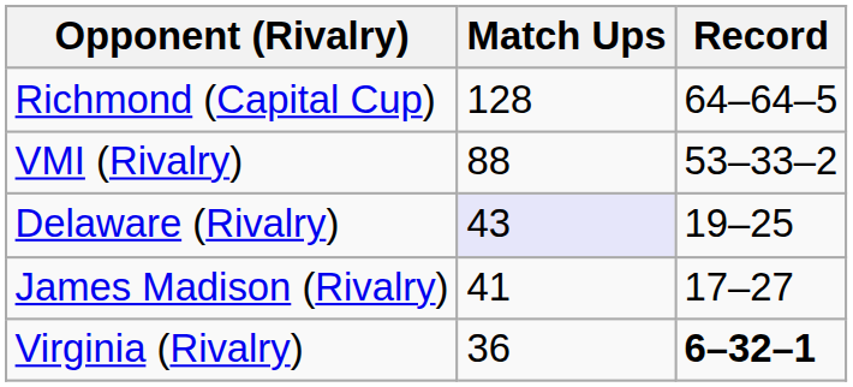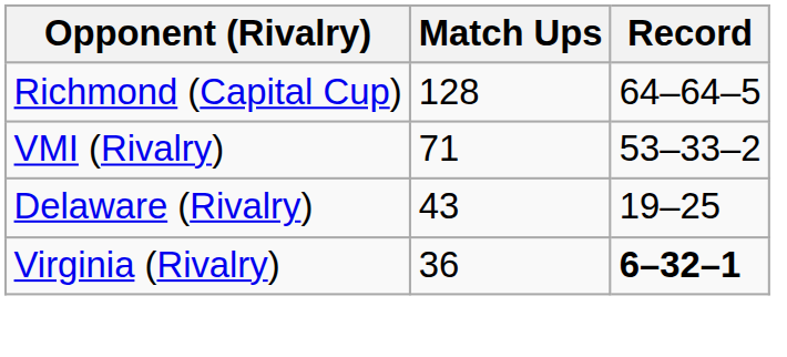 <table class="wikitable">
 <tr>
 <th>Opponent (Rivalry)</th>
 <th>Match Ups</th>
 <th>Record</th>
 </tr>
 <tr>
 <td><a href='#'>Richmond</a> (<a href='#'>Capital Cup</a>)</td>
 <td>128</td>
 <td>64–64–5</td>
 </tr>
 <tr>
 <td><a href='#'>VMI</a> (<a href='#'>Rivalry</a>)</td>
-<td>88</td>
+<td>71</td>
 <td>53–33–2</td>
 </tr>
 <tr>
 <td><a href='#'>Delaware</a> (<a href='#'>Rivalry</a>)</td>
-<td style="background: lavender;">43</td>
+<td>43</td>
 <td>19–25</td>
-</tr>
-<tr>
-<td><a href='#'>James Madison</a> (<a href='#'>Rivalry</a>)</td>
-<td>41</td>
-<td>17–27</td>
 </tr>
 <tr>
 <td><a href='#'>Virginia</a> (<a href='#'>Rivalry</a>)</td>
 <td>36</td>
 <td><strong>6–32–1</strong></td>
 </tr>
 </table>
